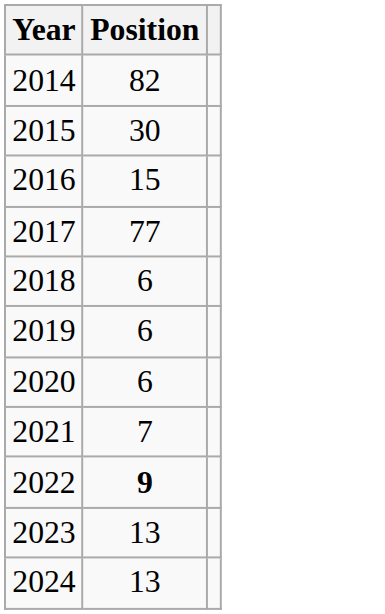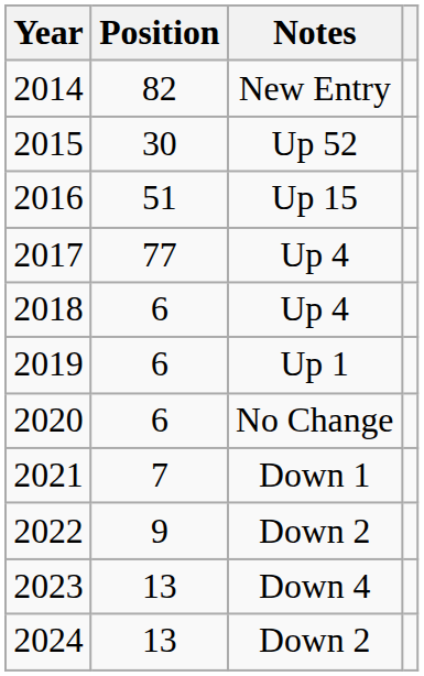 <table class="wikitable plainrowheaders" style="text-align:center;">
 <tr>
 <th>Year</th>
 <th>Position</th>
+<th>Notes</th>
 <th></th>
 </tr>
 <tr>
 <td>2014</td>
 <td>82</td>
+<td>New Entry</td>
 <td rowspan="1"></td>
 </tr>
 <tr>
 <td>2015</td>
 <td>30</td>
+<td>Up 52</td>
 <td rowspan="1"></td>
 </tr>
 <tr>
 <td>2016</td>
-<td>15</td>
+<td>51</td>
+<td>Up 15</td>
 <td rowspan="1"></td>
 </tr>
 <tr>
 <td>2017</td>
 <td>77</td>
+<td>Up 4</td>
 <td rowspan="1"></td>
 </tr>
 <tr>
 <td>2018</td>
 <td>6</td>
+<td>Up 4</td>
 <td rowspan="1"></td>
 </tr>
 <tr>
 <td>2019</td>
 <td>6</td>
+<td>Up 1</td>
 <td rowspan="1"></td>
 </tr>
 <tr>
 <td>2020</td>
 <td>6</td>
+<td>No Change</td>
 <td rowspan="1"></td>
 </tr>
 <tr>
 <td>2021</td>
 <td>7</td>
+<td>Down 1</td>
 <td rowspan="1"></td>
 </tr>
 <tr>
 <td>2022</td>
-<td><strong>9</strong></td>
+<td>9</td>
+<td>Down 2</td>
 <td rowspan="1"></td>
 </tr>
 <tr>
 <td>2023</td>
 <td>13</td>
+<td>Down 4</td>
 <td rowspan="1"></td>
 </tr>
 <tr>
 <td>2024</td>
 <td>13</td>
+<td>Down 2</td>
 <td rowspan="1"></td>
 </tr>
 </table>
